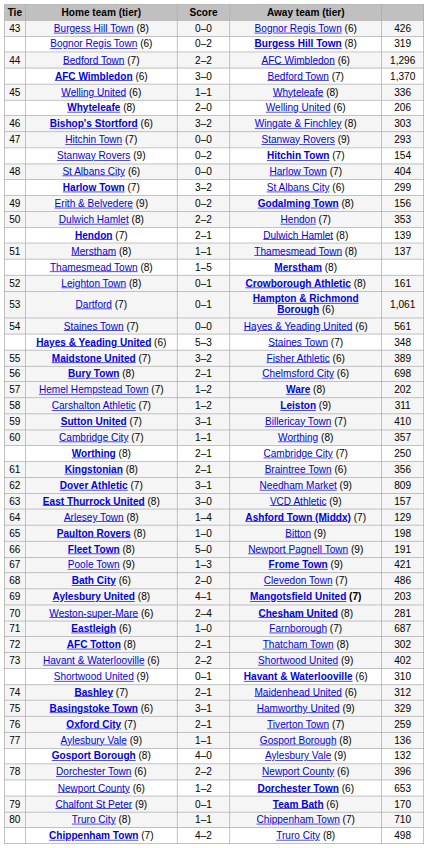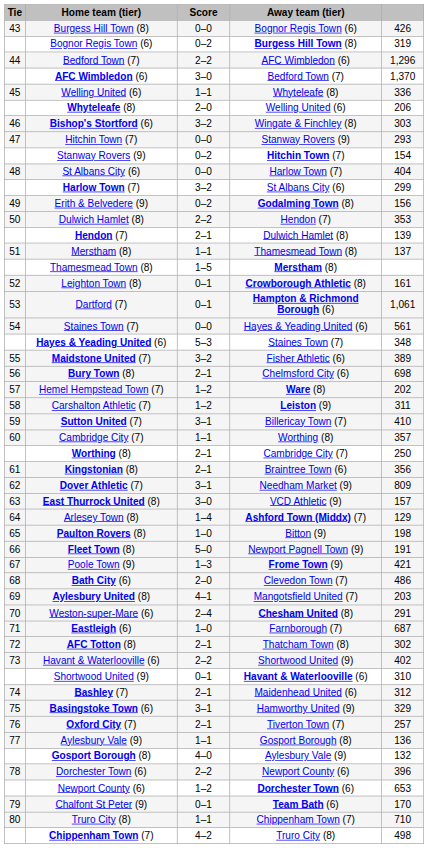 <table class="wikitable" style="width: 600px; background:WhiteSmoke; text-align:center; font-size:90%">
 <tr>
 <td scope="col" style="width:  5.00%; background:silver;"><strong>Tie</strong></td>
 <td scope="col" style="width: 36.25%; background:silver;"><strong>Home team (tier)</strong></td>
 <td scope="col" style="width: 12.50%; background:silver;"><strong>Score</strong></td>
 <td scope="col" style="width: 36.25%; background:silver;"><strong>Away team (tier)</strong></td>
 <td scope="col" style="width: 10.00%; background:silver;"><strong></strong></td>
 </tr>
 <tr>
 <td>43</td>
 <td><a href='#'>Burgess Hill Town</a> (8)</td>
 <td>0–0</td>
 <td><a href='#'>Bognor Regis Town</a> (6)</td>
 <td>426</td>
 </tr>
 <tr style="background:white;">
 <td><em></em></td>
 <td><a href='#'>Bognor Regis Town</a> (6)</td>
 <td>0–2</td>
 <td><strong><a href='#'>Burgess Hill Town</a></strong> (8)</td>
 <td>319</td>
 </tr>
 <tr>
 <td>44</td>
 <td><a href='#'>Bedford Town</a> (7)</td>
 <td>2–2</td>
 <td><a href='#'>AFC Wimbledon</a> (6)</td>
 <td>1,296</td>
 </tr>
 <tr style="background:white;">
 <td><em></em></td>
 <td><strong><a href='#'>AFC Wimbledon</a></strong> (6)</td>
 <td>3–0</td>
 <td><a href='#'>Bedford Town</a> (7)</td>
 <td>1,370</td>
 </tr>
 <tr>
 <td>45</td>
 <td><a href='#'>Welling United</a> (6)</td>
 <td>1–1</td>
 <td><a href='#'>Whyteleafe</a> (8)</td>
 <td>336</td>
 </tr>
 <tr style="background:white;">
 <td><em></em></td>
 <td><strong><a href='#'>Whyteleafe</a></strong> (8)</td>
 <td>2–0</td>
 <td><a href='#'>Welling United</a> (6)</td>
 <td>206</td>
 </tr>
 <tr>
 <td>46</td>
 <td><strong><a href='#'>Bishop's Stortford</a></strong> (6)</td>
 <td>3–2</td>
 <td><a href='#'>Wingate & Finchley</a> (8)</td>
 <td>303</td>
 </tr>
 <tr>
 <td>47</td>
 <td><a href='#'>Hitchin Town</a> (7)</td>
 <td>0–0</td>
 <td><a href='#'>Stanway Rovers</a> (9)</td>
 <td>293</td>
 </tr>
 <tr style="background:white;">
 <td><em></em></td>
 <td><a href='#'>Stanway Rovers</a> (9)</td>
 <td>0–2</td>
 <td><strong><a href='#'>Hitchin Town</a></strong> (7)</td>
 <td>154</td>
 </tr>
 <tr>
 <td>48</td>
 <td><a href='#'>St Albans City</a> (6)</td>
 <td>0–0</td>
 <td><a href='#'>Harlow Town</a> (7)</td>
 <td>404</td>
 </tr>
 <tr style="background:white;">
 <td><em></em></td>
 <td><strong><a href='#'>Harlow Town</a></strong> (7)</td>
 <td>3–2</td>
 <td><a href='#'>St Albans City</a> (6)</td>
 <td>299</td>
 </tr>
 <tr>
 <td>49</td>
 <td><a href='#'>Erith & Belvedere</a> (9)</td>
 <td>0–2</td>
 <td><strong><a href='#'>Godalming Town</a></strong> (8)</td>
 <td>156</td>
 </tr>
 <tr>
 <td>50</td>
 <td><a href='#'>Dulwich Hamlet</a> (8)</td>
 <td>2–2</td>
 <td><a href='#'>Hendon</a> (7)</td>
 <td>353</td>
 </tr>
 <tr style="background:white;">
 <td><em></em></td>
 <td><strong><a href='#'>Hendon</a></strong> (7)</td>
 <td>2–1</td>
 <td><a href='#'>Dulwich Hamlet</a> (8)</td>
 <td>139</td>
 </tr>
 <tr>
 <td>51</td>
 <td><a href='#'>Merstham</a> (8)</td>
 <td>1–1</td>
 <td><a href='#'>Thamesmead Town</a> (8)</td>
 <td>137</td>
 </tr>
 <tr style="background:white;">
 <td><em></em></td>
 <td><a href='#'>Thamesmead Town</a> (8)</td>
 <td>1–5</td>
 <td><strong><a href='#'>Merstham</a></strong> (8)</td>
 <td></td>
 </tr>
 <tr>
 <td>52</td>
 <td><a href='#'>Leighton Town</a> (8)</td>
 <td>0–1</td>
 <td><strong><a href='#'>Crowborough Athletic</a></strong> (8)</td>
 <td>161</td>
 </tr>
 <tr>
 <td>53</td>
 <td><a href='#'>Dartford</a> (7)</td>
 <td>0–1</td>
 <td><strong><a href='#'>Hampton & Richmond Borough</a></strong> (6)</td>
 <td>1,061</td>
 </tr>
 <tr>
 <td>54</td>
 <td><a href='#'>Staines Town</a> (7)</td>
 <td>0–0</td>
 <td><a href='#'>Hayes & Yeading United</a> (6)</td>
 <td>561</td>
 </tr>
 <tr style="background:white;">
 <td><em></em></td>
 <td><strong><a href='#'>Hayes & Yeading United</a></strong> (6)</td>
 <td>5–3 </td>
 <td><a href='#'>Staines Town</a> (7)</td>
 <td>348</td>
 </tr>
 <tr>
 <td>55</td>
 <td><strong><a href='#'>Maidstone United</a></strong> (7)</td>
 <td>3–2</td>
 <td><a href='#'>Fisher Athletic</a> (6)</td>
 <td>389</td>
 </tr>
 <tr>
 <td>56</td>
 <td><strong><a href='#'>Bury Town</a></strong> (8)</td>
 <td>2–1</td>
 <td><a href='#'>Chelmsford City</a> (6)</td>
 <td>698</td>
 </tr>
 <tr>
 <td>57</td>
 <td><a href='#'>Hemel Hempstead Town</a> (7)</td>
 <td>1–2</td>
 <td><strong><a href='#'>Ware</a></strong> (8)</td>
 <td>202</td>
 </tr>
 <tr>
 <td>58</td>
 <td><a href='#'>Carshalton Athletic</a> (7)</td>
 <td>1–2</td>
 <td><strong><a href='#'>Leiston</a></strong> (9)</td>
 <td>311</td>
 </tr>
 <tr>
 <td>59</td>
 <td><strong><a href='#'>Sutton United</a></strong> (7)</td>
 <td>3–1</td>
 <td><a href='#'>Billericay Town</a> (7)</td>
 <td>410</td>
 </tr>
 <tr>
 <td>60</td>
 <td><a href='#'>Cambridge City</a> (7)</td>
 <td>1–1</td>
 <td><a href='#'>Worthing</a> (8)</td>
 <td>357</td>
 </tr>
 <tr style="background:white;">
 <td><em></em></td>
 <td><strong><a href='#'>Worthing</a></strong> (8)</td>
 <td>2–1</td>
 <td><a href='#'>Cambridge City</a> (7)</td>
 <td>250</td>
 </tr>
 <tr>
 <td>61</td>
 <td><strong><a href='#'>Kingstonian</a></strong> (8)</td>
 <td>2–1</td>
 <td><a href='#'>Braintree Town</a> (6)</td>
 <td>356</td>
 </tr>
 <tr>
 <td>62</td>
 <td><strong><a href='#'>Dover Athletic</a></strong> (7)</td>
 <td>3–1</td>
 <td><a href='#'>Needham Market</a> (9)</td>
 <td>809</td>
 </tr>
 <tr>
 <td>63</td>
 <td><strong><a href='#'>East Thurrock United</a></strong> (8)</td>
 <td>3–0</td>
 <td><a href='#'>VCD Athletic</a> (9)</td>
 <td>157</td>
 </tr>
 <tr>
 <td>64</td>
 <td><a href='#'>Arlesey Town</a> (8)</td>
 <td>1–4</td>
 <td><strong><a href='#'>Ashford Town (Middx)</a></strong> (7)</td>
 <td>129</td>
 </tr>
 <tr>
 <td>65</td>
 <td><strong><a href='#'>Paulton Rovers</a></strong> (8)</td>
 <td>1–0</td>
 <td><a href='#'>Bitton</a> (9)</td>
 <td>198</td>
 </tr>
 <tr>
 <td>66</td>
 <td><strong><a href='#'>Fleet Town</a></strong> (8)</td>
 <td>5–0</td>
 <td><a href='#'>Newport Pagnell Town</a> (9)</td>
 <td>191</td>
 </tr>
 <tr>
 <td>67</td>
 <td><a href='#'>Poole Town</a> (9)</td>
 <td>1–3</td>
 <td><strong><a href='#'>Frome Town</a></strong> (9)</td>
 <td>421</td>
 </tr>
 <tr>
 <td>68</td>
 <td><strong><a href='#'>Bath City</a></strong> (6)</td>
 <td>2–0</td>
 <td><a href='#'>Clevedon Town</a> (7)</td>
 <td>486</td>
 </tr>
 <tr>
 <td>69</td>
 <td><strong><a href='#'>Aylesbury United</a></strong> (8)</td>
 <td>4–1</td>
-<td><strong><a href='#'>Mangotsfield United</a> (7)</strong></td>
+<td><a href='#'>Mangotsfield United</a> (7)</td>
 <td>203</td>
 </tr>
 <tr>
 <td>70</td>
 <td><a href='#'>Weston-super-Mare</a> (6)</td>
 <td>2–4</td>
 <td><strong><a href='#'>Chesham United</a></strong> (8)</td>
-<td>281</td>
+<td>291</td>
 </tr>
 <tr>
 <td>71</td>
 <td><strong><a href='#'>Eastleigh</a></strong> (6)</td>
 <td>1–0</td>
 <td><a href='#'>Farnborough</a> (7)</td>
 <td>687</td>
 </tr>
 <tr>
 <td>72</td>
 <td><strong><a href='#'>AFC Totton</a></strong> (8)</td>
 <td>2–1</td>
 <td><a href='#'>Thatcham Town</a> (8)</td>
 <td>302</td>
 </tr>
 <tr>
 <td>73</td>
 <td><a href='#'>Havant & Waterlooville</a> (6)</td>
 <td>2–2</td>
 <td><a href='#'>Shortwood United</a> (9)</td>
 <td>402</td>
 </tr>
 <tr style="background:white;">
 <td><em></em></td>
 <td><a href='#'>Shortwood United</a> (9)</td>
 <td>0–1</td>
 <td><strong><a href='#'>Havant & Waterlooville</a></strong> (6)</td>
 <td>310</td>
 </tr>
 <tr>
 <td>74</td>
 <td><strong><a href='#'>Bashley</a></strong> (7)</td>
 <td>2–1</td>
 <td><a href='#'>Maidenhead United</a> (6)</td>
 <td>312</td>
 </tr>
 <tr>
 <td>75</td>
 <td><strong><a href='#'>Basingstoke Town</a></strong> (6)</td>
 <td>3–1</td>
 <td><a href='#'>Hamworthy United</a> (9)</td>
 <td>329</td>
 </tr>
 <tr>
 <td>76</td>
 <td><strong><a href='#'>Oxford City</a></strong> (7)</td>
 <td>2–1</td>
 <td><a href='#'>Tiverton Town</a> (7)</td>
-<td>259</td>
+<td>257</td>
 </tr>
 <tr>
 <td>77</td>
 <td><a href='#'>Aylesbury Vale</a> (9)</td>
 <td>1–1</td>
 <td><a href='#'>Gosport Borough</a> (8)</td>
 <td>136</td>
 </tr>
 <tr style="background:white;">
 <td><em></em></td>
 <td><strong><a href='#'>Gosport Borough</a></strong> (8)</td>
 <td>4–0</td>
 <td><a href='#'>Aylesbury Vale</a> (9)</td>
 <td>132</td>
 </tr>
 <tr>
 <td>78</td>
 <td><a href='#'>Dorchester Town</a> (6)</td>
 <td>2–2</td>
 <td><a href='#'>Newport County</a> (6)</td>
 <td>396</td>
 </tr>
 <tr style="background:white;">
 <td><em></em></td>
 <td><a href='#'>Newport County</a> (6)</td>
 <td>1–2</td>
 <td><strong><a href='#'>Dorchester Town</a></strong> (6)</td>
 <td>653</td>
 </tr>
 <tr>
 <td>79</td>
 <td><a href='#'>Chalfont St Peter</a> (9)</td>
 <td>0–1</td>
 <td><strong><a href='#'>Team Bath</a></strong> (6)</td>
 <td>170</td>
 </tr>
 <tr>
 <td>80</td>
 <td><a href='#'>Truro City</a> (8)</td>
 <td>1–1</td>
 <td><a href='#'>Chippenham Town</a> (7)</td>
 <td>710</td>
 </tr>
 <tr style="background:white;">
 <td><em></em></td>
 <td><strong><a href='#'>Chippenham Town</a></strong> (7)</td>
 <td>4–2</td>
 <td><a href='#'>Truro City</a> (8)</td>
 <td>498</td>
 </tr>
 </table>
